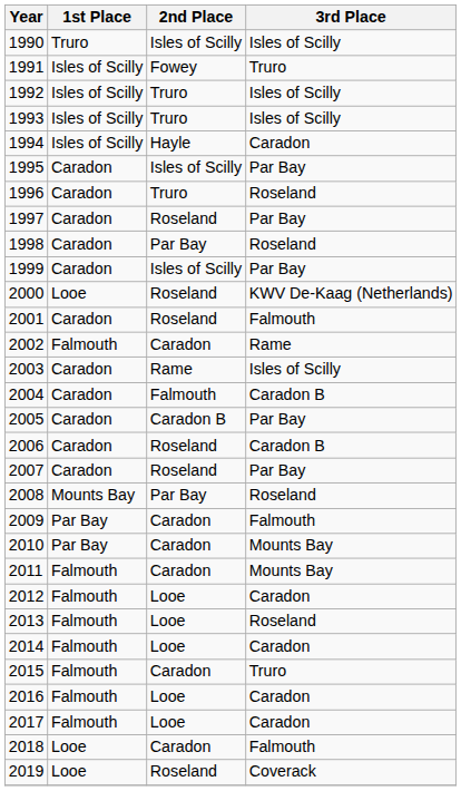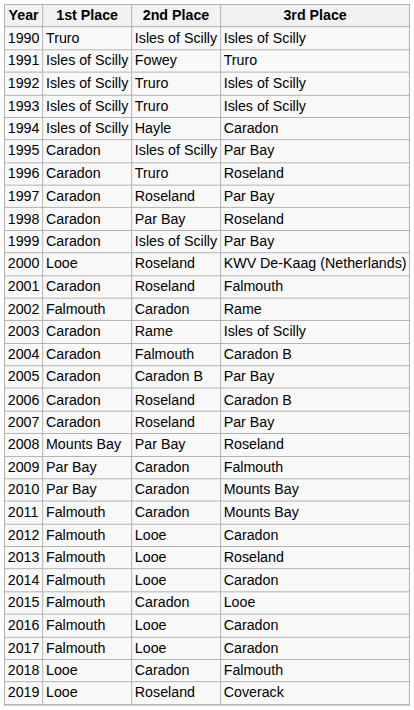 <table class="wikitable">
 <tr>
 <th>Year</th>
 <th>1st Place</th>
 <th>2nd Place</th>
 <th>3rd Place</th>
 </tr>
 <tr>
 <td>1990</td>
 <td>Truro</td>
 <td>Isles of Scilly</td>
 <td>Isles of Scilly</td>
 </tr>
 <tr>
 <td>1991</td>
 <td>Isles of Scilly</td>
 <td>Fowey</td>
 <td>Truro</td>
 </tr>
 <tr>
 <td>1992</td>
 <td>Isles of Scilly</td>
 <td>Truro</td>
 <td>Isles of Scilly</td>
 </tr>
 <tr>
 <td>1993</td>
 <td>Isles of Scilly</td>
 <td>Truro</td>
 <td>Isles of Scilly</td>
 </tr>
 <tr>
 <td>1994</td>
 <td>Isles of Scilly</td>
 <td>Hayle</td>
 <td>Caradon</td>
 </tr>
 <tr>
 <td>1995</td>
 <td>Caradon</td>
 <td>Isles of Scilly</td>
 <td>Par Bay</td>
 </tr>
 <tr>
 <td>1996</td>
 <td>Caradon</td>
 <td>Truro</td>
 <td>Roseland</td>
 </tr>
 <tr>
 <td>1997</td>
 <td>Caradon</td>
 <td>Roseland</td>
 <td>Par Bay</td>
 </tr>
 <tr>
 <td>1998</td>
 <td>Caradon</td>
 <td>Par Bay</td>
 <td>Roseland</td>
 </tr>
 <tr>
 <td>1999</td>
 <td>Caradon</td>
 <td>Isles of Scilly</td>
 <td>Par Bay</td>
 </tr>
 <tr>
 <td>2000</td>
 <td>Looe</td>
 <td>Roseland</td>
 <td>KWV De-Kaag (Netherlands)</td>
 </tr>
 <tr>
 <td>2001</td>
 <td>Caradon</td>
 <td>Roseland</td>
 <td>Falmouth</td>
 </tr>
 <tr>
 <td>2002</td>
 <td>Falmouth</td>
 <td>Caradon</td>
 <td>Rame</td>
 </tr>
 <tr>
 <td>2003</td>
 <td>Caradon</td>
 <td>Rame</td>
 <td>Isles of Scilly</td>
 </tr>
 <tr>
 <td>2004</td>
 <td>Caradon</td>
 <td>Falmouth</td>
 <td>Caradon B</td>
 </tr>
 <tr>
 <td>2005</td>
 <td>Caradon</td>
 <td>Caradon B</td>
 <td>Par Bay</td>
 </tr>
 <tr>
 <td>2006</td>
 <td>Caradon</td>
 <td>Roseland</td>
 <td>Caradon B</td>
 </tr>
 <tr>
 <td>2007</td>
 <td>Caradon</td>
 <td>Roseland</td>
 <td>Par Bay</td>
 </tr>
 <tr>
 <td>2008</td>
 <td>Mounts Bay</td>
 <td>Par Bay</td>
 <td>Roseland</td>
 </tr>
 <tr>
 <td>2009</td>
 <td>Par Bay</td>
 <td>Caradon</td>
 <td>Falmouth</td>
 </tr>
 <tr>
 <td>2010</td>
 <td>Par Bay</td>
 <td>Caradon</td>
 <td>Mounts Bay</td>
 </tr>
 <tr>
 <td>2011</td>
 <td>Falmouth</td>
 <td>Caradon</td>
 <td>Mounts Bay</td>
 </tr>
 <tr>
 <td>2012</td>
 <td>Falmouth</td>
 <td>Looe</td>
 <td>Caradon</td>
 </tr>
 <tr>
 <td>2013</td>
 <td>Falmouth</td>
 <td>Looe</td>
 <td>Roseland</td>
 </tr>
 <tr>
 <td>2014</td>
 <td>Falmouth</td>
 <td>Looe</td>
 <td>Caradon</td>
 </tr>
 <tr>
 <td>2015</td>
 <td>Falmouth</td>
 <td>Caradon</td>
-<td>Truro</td>
+<td>Looe</td>
 </tr>
 <tr>
 <td>2016</td>
 <td>Falmouth</td>
 <td>Looe</td>
 <td>Caradon</td>
 </tr>
 <tr>
 <td>2017</td>
 <td>Falmouth</td>
 <td>Looe</td>
 <td>Caradon</td>
 </tr>
 <tr>
 <td>2018</td>
 <td>Looe</td>
 <td>Caradon</td>
 <td>Falmouth</td>
 </tr>
 <tr>
 <td>2019</td>
 <td>Looe</td>
 <td>Roseland</td>
 <td>Coverack</td>
 </tr>
 <tr>
 </tr>
 </table>
